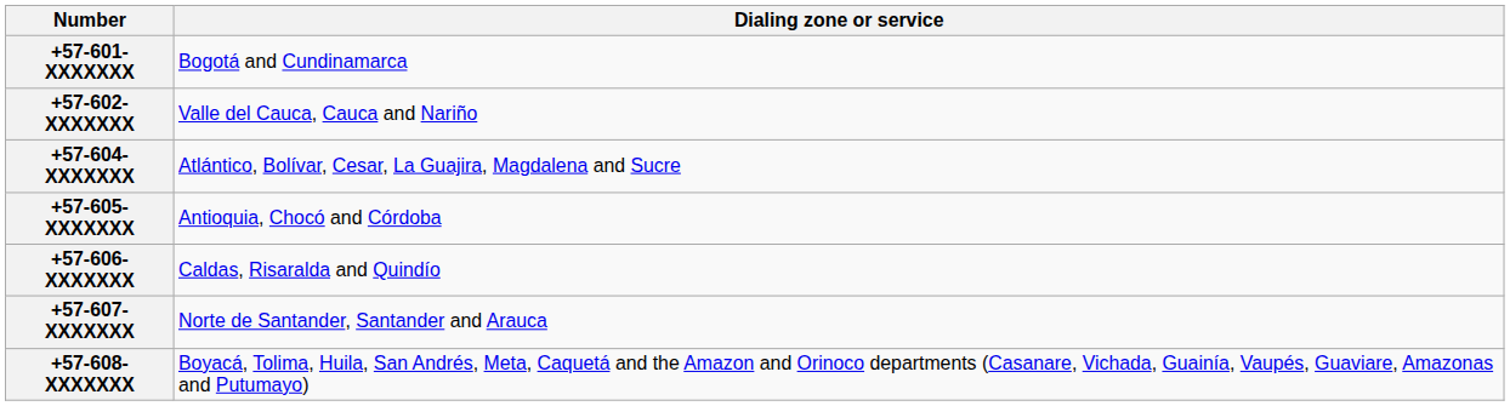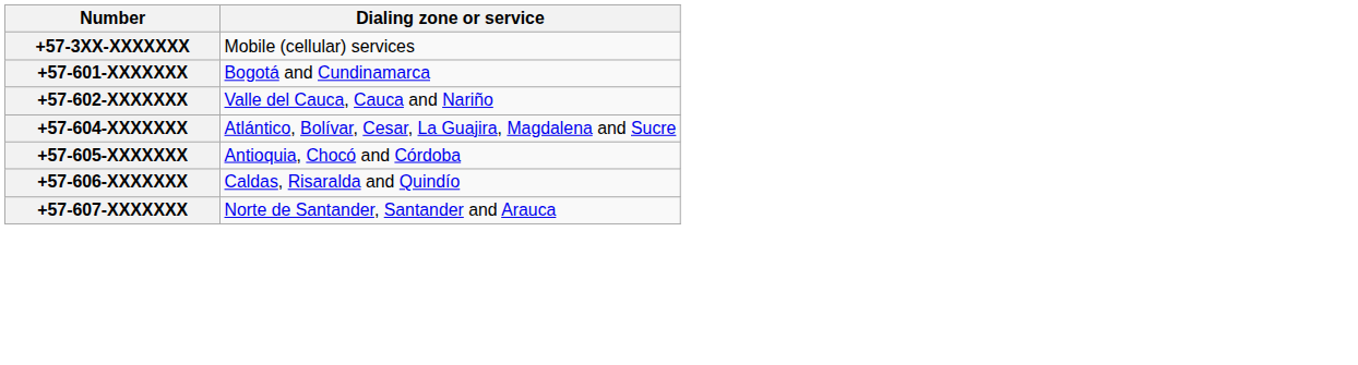 <table class="wikitable sortable"|>
 <tr>
 <th>Number</th>
 <th>Dialing zone or service</th>
+</tr>
+<tr>
+<th style="min-width: 12em">+57-3XX-XXXXXXX</th>
+<td>Mobile (cellular) services</td>
 </tr>
 <tr>
 <th>+57-601-XXXXXXX</th>
 <td><a href='#'>Bogotá</a> and <a href='#'>Cundinamarca</a></td>
 </tr>
 <tr>
 <th>+57-602-XXXXXXX</th>
 <td><a href='#'>Valle del Cauca</a>, <a href='#'>Cauca</a> and <a href='#'>Nariño</a></td>
 </tr>
 <tr>
 <th>+57-604-XXXXXXX</th>
 <td><a href='#'>Atlántico</a>, <a href='#'>Bolívar</a>, <a href='#'>Cesar</a>, <a href='#'>La Guajira</a>, <a href='#'>Magdalena</a> and <a href='#'>Sucre</a></td>
 </tr>
 <tr>
 <th>+57-605-XXXXXXX</th>
 <td><a href='#'>Antioquia</a>, <a href='#'>Chocó</a> and <a href='#'>Córdoba</a></td>
 </tr>
 <tr>
 <th>+57-606-XXXXXXX</th>
 <td><a href='#'>Caldas</a>, <a href='#'>Risaralda</a> and <a href='#'>Quindío</a></td>
 </tr>
 <tr>
 <th>+57-607-XXXXXXX</th>
 <td><a href='#'>Norte de Santander</a>, <a href='#'>Santander</a> and <a href='#'>Arauca</a></td>
 </tr>
-<tr>
-<th>+57-608-XXXXXXX</th>
-<td><a href='#'>Boyacá</a>, <a href='#'>Tolima</a>, <a href='#'>Huila</a>, <a href='#'>San Andrés</a>, <a href='#'>Meta</a>, <a href='#'>Caquetá</a> and the <a href='#'>Amazon</a> and <a href='#'>Orinoco</a> departments (<a href='#'>Casanare</a>, <a href='#'>Vichada</a>, <a href='#'>Guainía</a>, <a href='#'>Vaupés</a>, <a href='#'>Guaviare</a>, <a href='#'>Amazonas</a> and <a href='#'>Putumayo</a>)</td>
-</tr>
 </table>
